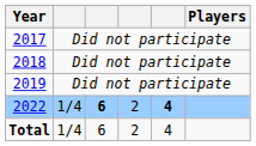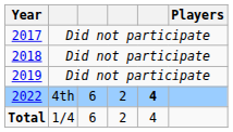 <table class="wikitable" style="text-align: center;">
 <tr>
 <th>Year</th>
 <th></th>
 <th width=25px></th>
 <th width=25px></th>
 <th width=25px></th>
 <th>Players</th>
 </tr>
 <tr>
 <td> <a href='#'>2017</a></td>
 <td colspan=5><em>Did not participate</em></td>
 </tr>
 <tr>
 <td> <a href='#'>2018</a></td>
 <td colspan=5><em>Did not participate</em></td>
 </tr>
 <tr>
 <td> <a href='#'>2019</a></td>
 <td colspan=5><em>Did not participate</em></td>
 </tr>
 <tr valign="top" bgcolor=9acdff>
 <td> <a href='#'>2022</a></td>
-<td>1/4</td>
-<td><strong>6</strong></td>
+<td>4th</td>
+<td>6</td>
 <td>2</td>
 <td><strong>4</strong></td>
 <td></td>
 </tr>
 <tr>
 <td><strong>Total</strong></td>
 <td>1/4</td>
 <td>6</td>
 <td>2</td>
 <td>4</td>
 <td></td>
 </tr>
 </table>
